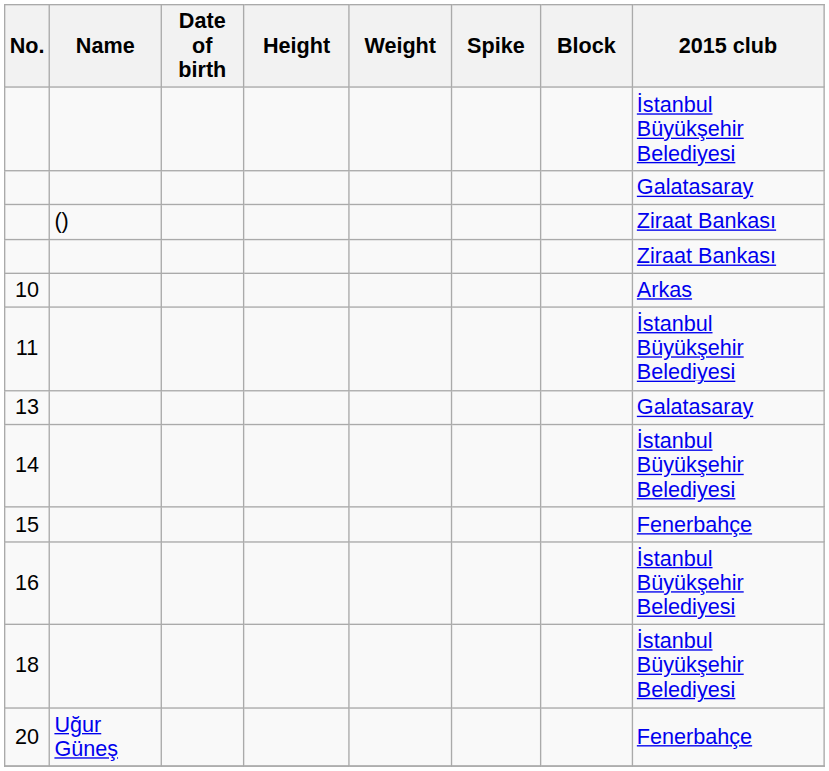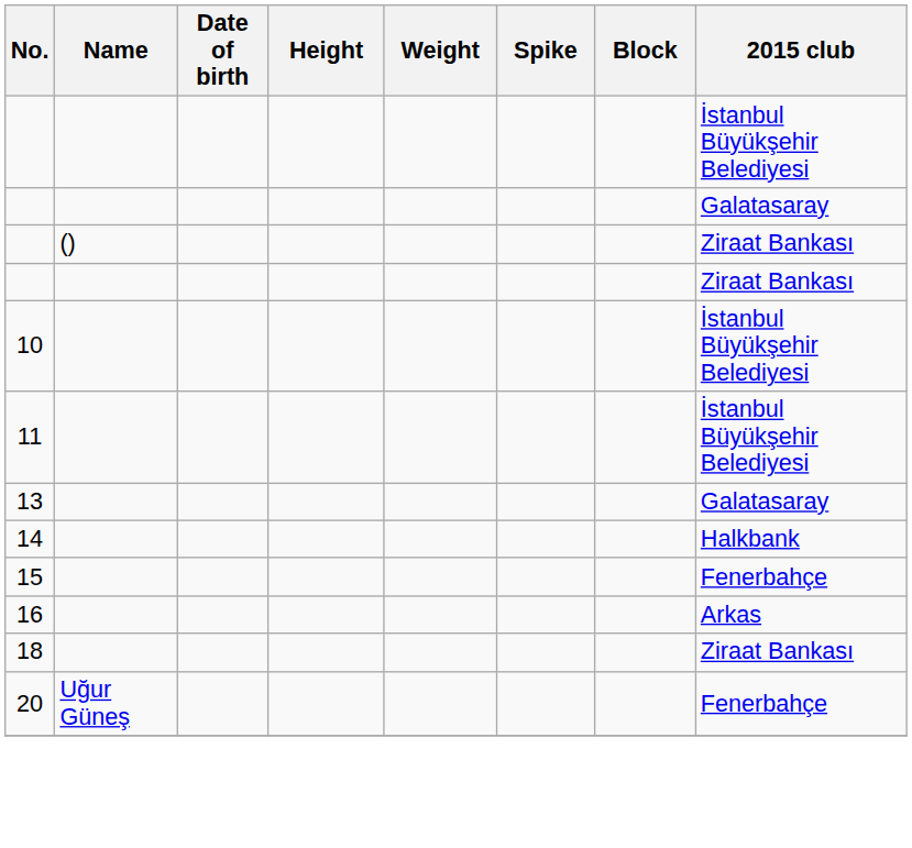 <table class="wikitable sortable" style="font-size:100%; text-align:center;">
 <tr>
 <th>No.</th>
 <th style="width:12em">Name</th>
 <th style="width:8em">Date of birth</th>
 <th style="width:10em">Height</th>
 <th style="width:8em">Weight</th>
 <th style="width:8em">Spike</th>
 <th style="width:8em">Block</th>
 <th style="width:21em">2015 club</th>
 </tr>
 <tr>
 <td></td>
 <td align=left></td>
 <td align=right></td>
 <td></td>
 <td></td>
 <td></td>
 <td></td>
 <td align=left> <a href='#'>İstanbul Büyükşehir Belediyesi</a></td>
 </tr>
 <tr>
 <td></td>
 <td align=left></td>
 <td align=right></td>
 <td></td>
 <td></td>
 <td></td>
 <td></td>
 <td align=left> <a href='#'>Galatasaray</a></td>
 </tr>
 <tr>
 <td></td>
 <td align=left> ()</td>
 <td align=right></td>
 <td></td>
 <td></td>
 <td></td>
 <td></td>
 <td align=left> <a href='#'>Ziraat Bankası</a></td>
 </tr>
 <tr>
 <td></td>
 <td align=left></td>
 <td align=right></td>
 <td></td>
 <td></td>
 <td></td>
 <td></td>
 <td align=left> <a href='#'>Ziraat Bankası</a></td>
 </tr>
 <tr>
 <td>10</td>
 <td align=left></td>
 <td align=right></td>
 <td></td>
 <td></td>
 <td></td>
 <td></td>
-<td align=left> <a href='#'>Arkas</a></td>
+<td align=left> <a href='#'>İstanbul Büyükşehir Belediyesi</a></td>
 </tr>
 <tr>
 <td>11</td>
 <td align=left></td>
 <td align=right></td>
 <td></td>
 <td></td>
 <td></td>
 <td></td>
 <td align=left> <a href='#'>İstanbul Büyükşehir Belediyesi</a></td>
 </tr>
 <tr>
 <td>13</td>
 <td align=left></td>
 <td align=right></td>
 <td></td>
 <td></td>
 <td></td>
 <td></td>
 <td align=left> <a href='#'>Galatasaray</a></td>
 </tr>
 <tr>
 <td>14</td>
 <td align=left></td>
 <td align=right></td>
 <td></td>
 <td></td>
 <td></td>
 <td></td>
-<td align=left> <a href='#'>İstanbul Büyükşehir Belediyesi</a></td>
+<td align=left> <a href='#'>Halkbank</a></td>
 </tr>
 <tr>
 <td>15</td>
 <td align=left></td>
 <td align=right></td>
 <td></td>
 <td></td>
 <td></td>
 <td></td>
 <td align=left> <a href='#'>Fenerbahçe</a></td>
 </tr>
 <tr>
 <td>16</td>
 <td align=left></td>
 <td align=right></td>
 <td></td>
 <td></td>
 <td></td>
 <td></td>
-<td align=left> <a href='#'>İstanbul Büyükşehir Belediyesi</a></td>
+<td align=left> <a href='#'>Arkas</a></td>
 </tr>
 <tr>
 <td>18</td>
 <td align=left></td>
 <td align=right></td>
 <td></td>
 <td></td>
 <td></td>
 <td></td>
-<td align=left> <a href='#'>İstanbul Büyükşehir Belediyesi</a></td>
+<td align=left> <a href='#'>Ziraat Bankası</a></td>
 </tr>
 <tr>
 <td>20</td>
 <td align=left><a href='#'>Uğur Güneş</a></td>
 <td align=right></td>
 <td></td>
 <td></td>
 <td></td>
 <td></td>
 <td align=left> <a href='#'>Fenerbahçe</a></td>
 </tr>
 <tr>
 </tr>
 </table>
